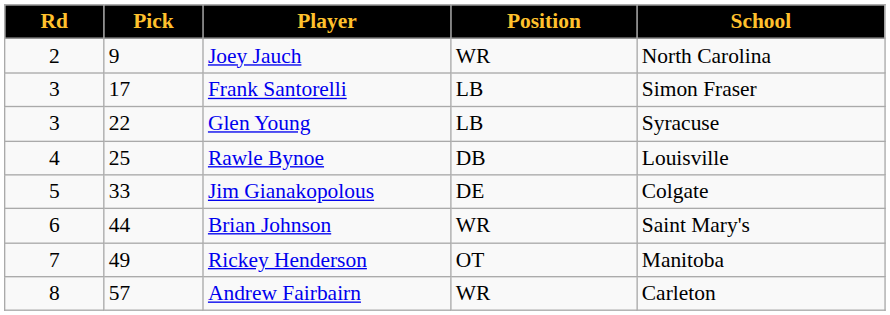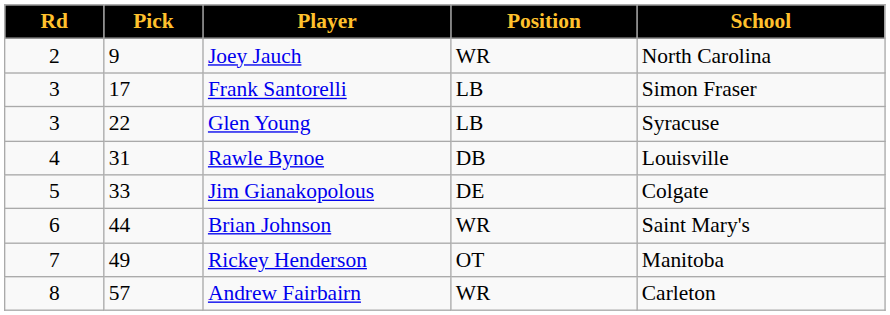 <table class="wikitable sortable">
 <tr>
 <th style="background:#000000;color:#FFC12D;"  width="8%">Rd</th>
 <th style="background:#000000;color:#FFC12D;"  width="8%">Pick</th>
 <th style="background:#000000;color:#FFC12D;"  width="20%">Player</th>
 <th style="background:#000000;color:#FFC12D;"  width="15%">Position</th>
 <th style="background:#000000;color:#FFC12D;"  width="20%">School</th>
 </tr>
 <tr>
 <td align=center>2</td>
 <td>9</td>
 <td><a href='#'>Joey Jauch</a></td>
 <td>WR</td>
 <td>North Carolina</td>
 </tr>
 <tr>
 <td align=center>3</td>
 <td>17</td>
 <td><a href='#'>Frank Santorelli</a></td>
 <td>LB</td>
 <td>Simon Fraser</td>
 </tr>
 <tr>
 <td align=center>3</td>
 <td>22</td>
 <td><a href='#'>Glen Young</a></td>
 <td>LB</td>
 <td>Syracuse</td>
 </tr>
 <tr>
 <td align=center>4</td>
-<td>25</td>
+<td>31</td>
 <td><a href='#'>Rawle Bynoe</a></td>
 <td>DB</td>
 <td>Louisville</td>
 </tr>
 <tr>
 <td align=center>5</td>
 <td>33</td>
 <td><a href='#'>Jim Gianakopolous</a></td>
 <td>DE</td>
 <td>Colgate</td>
 </tr>
 <tr>
 <td align=center>6</td>
 <td>44</td>
 <td><a href='#'>Brian Johnson</a></td>
 <td>WR</td>
 <td>Saint Mary's</td>
 </tr>
 <tr>
 <td align=center>7</td>
 <td>49</td>
 <td><a href='#'>Rickey Henderson</a></td>
 <td>OT</td>
 <td>Manitoba</td>
 </tr>
 <tr>
 <td align=center>8</td>
 <td>57</td>
 <td><a href='#'>Andrew Fairbairn</a></td>
 <td>WR</td>
 <td>Carleton</td>
 </tr>
 </table>
